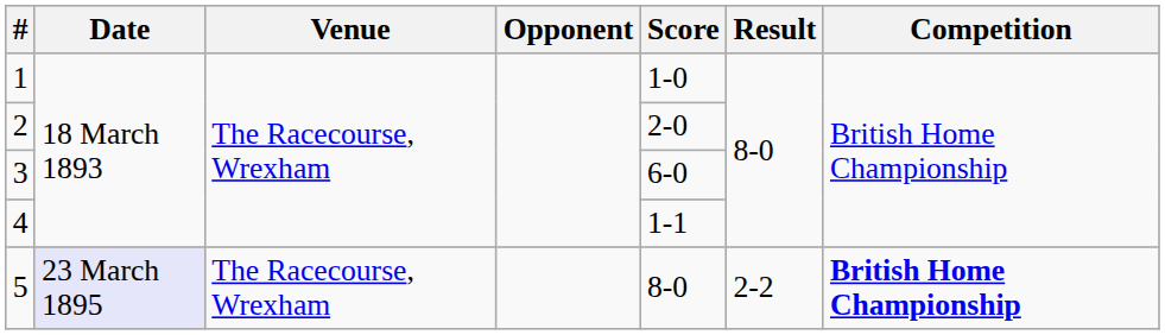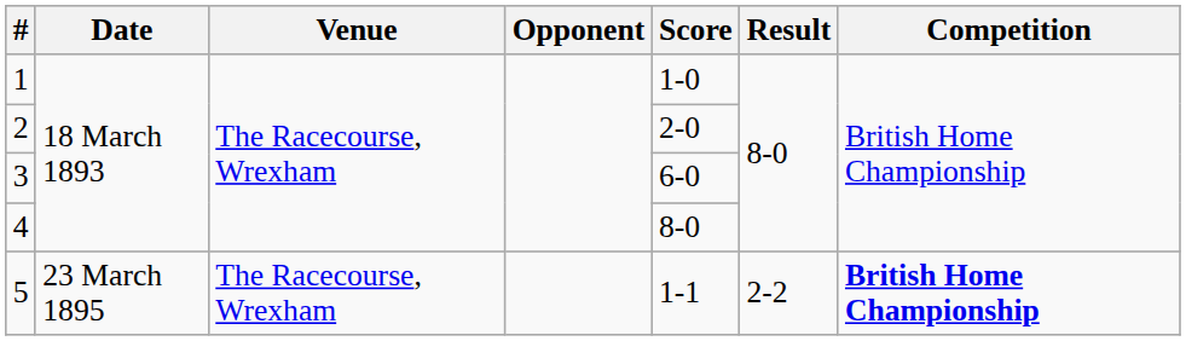 <table class="wikitable">
 <tr>
 <th>#</th>
 <th>Date</th>
 <th>Venue</th>
 <th>Opponent</th>
 <th>Score</th>
 <th>Result</th>
 <th>Competition</th>
 </tr>
 <tr>
 <td>1</td>
 <td rowspan=4>18 March 1893</td>
 <td rowspan=4><a href='#'>The Racecourse</a>, <a href='#'>Wrexham</a></td>
 <td rowspan=4></td>
 <td>1-0</td>
 <td rowspan=4>8-0</td>
 <td rowspan=4><a href='#'>British Home Championship</a></td>
 </tr>
 <tr>
 <td>2</td>
 <td>2-0</td>
 </tr>
 <tr>
 <td>3</td>
 <td>6-0</td>
 </tr>
 <tr>
 <td>4</td>
-<td>1-1</td>
+<td>8-0</td>
 </tr>
 <tr>
 <td>5</td>
-<td style="background: lavender;">23 March 1895</td>
+<td>23 March 1895</td>
 <td><a href='#'>The Racecourse</a>, <a href='#'>Wrexham</a></td>
 <td></td>
-<td>8-0</td>
+<td>1-1</td>
 <td>2-2</td>
 <td><strong><a href='#'>British Home Championship</a></strong></td>
 </tr>
 </table>
